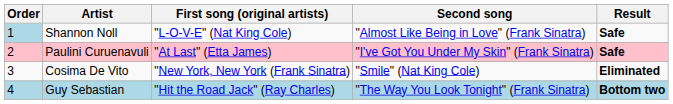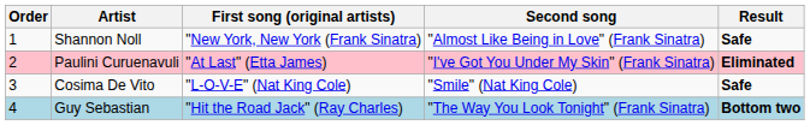 <table class=wikitable>
 <tr>
 <th>Order</th>
 <th>Artist</th>
 <th>First song (original artists)</th>
 <th>Second song</th>
 <th>Result</th>
 </tr>
 <tr>
-<td style="background: lightblue;">1</td>
+<td>1</td>
 <td>Shannon Noll</td>
-<td>"<a href='#'>L-O-V-E</a>"  (<a href='#'>Nat King Cole</a>)</td>
+<td>"<a href='#'>New York, New York</a> (<a href='#'>Frank Sinatra</a>)</td>
 <td>"<a href='#'>Almost Like Being in Love</a>" (<a href='#'>Frank Sinatra</a>)</td>
 <td><strong>Safe</strong></td>
 </tr>
 <tr style="background:pink;">
 <td>2</td>
 <td>Paulini Curuenavuli</td>
 <td>"<a href='#'>At Last</a>" (<a href='#'>Etta James</a>)</td>
 <td>"<a href='#'>I've Got You Under My Skin</a>" (<a href='#'>Frank Sinatra</a>)</td>
-<td><strong>Safe</strong></td>
+<td><strong>Eliminated</strong></td>
 </tr>
 <tr>
 <td>3</td>
 <td>Cosima De Vito</td>
-<td>"<a href='#'>New York, New York</a> (<a href='#'>Frank Sinatra</a>)</td>
+<td>"<a href='#'>L-O-V-E</a>"  (<a href='#'>Nat King Cole</a>)</td>
 <td>"<a href='#'>Smile</a>" (<a href='#'>Nat King Cole</a>)</td>
-<td><strong>Eliminated</strong></td>
+<td><strong>Safe</strong></td>
 </tr>
 <tr style="background:lightblue;">
 <td>4</td>
 <td>Guy Sebastian</td>
 <td>"<a href='#'>Hit the Road Jack</a>" (<a href='#'>Ray Charles</a>)</td>
 <td>"<a href='#'>The Way You Look Tonight</a>" (<a href='#'>Frank Sinatra</a>)</td>
 <td><strong>Bottom two</strong></td>
 </tr>
 </table>
